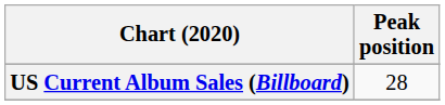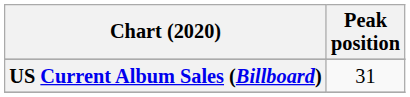 <table class="wikitable sortable plainrowheaders" style="text-align:center">
 <tr>
 <th scope="col">Chart (2020)</th>
 <th scope="col">Peak<br>position</th>
 </tr>
 <tr>
 </tr>
 <tr>
 </tr>
 <tr>
 <th scope="row">US <a href='#'>Current Album Sales</a> (<em><a href='#'>Billboard</a></em>)</th>
-<td>28</td>
+<td>31</td>
 </tr>
 <tr>
 </tr>
 <tr>
 </tr>
 </table>
